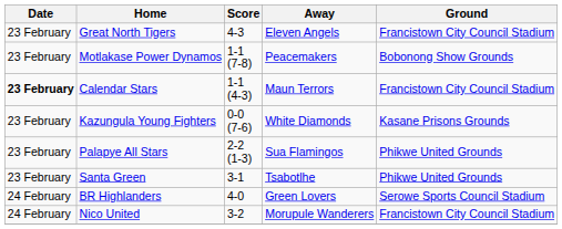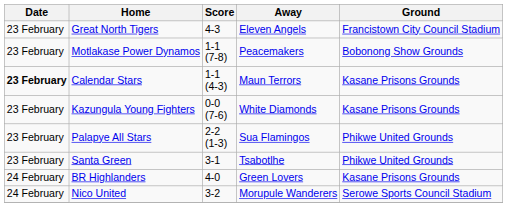 <table class="wikitable sortable">
 <tr>
 <th>Date</th>
 <th>Home</th>
 <th>Score</th>
 <th>Away</th>
 <th>Ground</th>
 </tr>
 <tr>
 <td>23 February</td>
 <td><a href='#'>Great North Tigers</a></td>
 <td>4-3</td>
 <td><a href='#'>Eleven Angels</a></td>
 <td><a href='#'>Francistown City Council Stadium</a></td>
 </tr>
 <tr>
 <td>23 February</td>
 <td><a href='#'>Motlakase Power Dynamos</a></td>
 <td>1-1<br>(7-8)</td>
 <td><a href='#'>Peacemakers</a></td>
 <td><a href='#'>Bobonong Show Grounds</a></td>
 </tr>
 <tr>
 <td><strong>23 February</strong></td>
 <td><a href='#'>Calendar Stars</a></td>
 <td>1-1<br>(4-3)</td>
 <td><a href='#'>Maun Terrors</a></td>
-<td><a href='#'>Francistown City Council Stadium</a></td>
+<td><a href='#'>Kasane Prisons Grounds</a></td>
 </tr>
 <tr>
 <td>23 February</td>
 <td><a href='#'>Kazungula Young Fighters</a></td>
 <td>0-0<br>(7-6)</td>
 <td><a href='#'>White Diamonds</a></td>
 <td><a href='#'>Kasane Prisons Grounds</a></td>
 </tr>
 <tr>
 <td>23 February</td>
 <td><a href='#'>Palapye All Stars</a></td>
 <td>2-2<br>(1-3)</td>
 <td><a href='#'>Sua Flamingos</a></td>
 <td><a href='#'>Phikwe United Grounds</a></td>
 </tr>
 <tr>
 <td>23 February</td>
 <td><a href='#'>Santa Green</a></td>
 <td>3-1</td>
 <td><a href='#'>Tsabotlhe</a></td>
 <td><a href='#'>Phikwe United Grounds</a></td>
 </tr>
 <tr>
 <td>24 February</td>
 <td><a href='#'>BR Highlanders</a></td>
 <td>4-0</td>
 <td><a href='#'>Green Lovers</a></td>
-<td><a href='#'>Serowe Sports Council Stadium</a></td>
+<td><a href='#'>Kasane Prisons Grounds</a></td>
 </tr>
 <tr>
 <td>24 February</td>
 <td><a href='#'>Nico United</a></td>
 <td>3-2</td>
 <td><a href='#'>Morupule Wanderers</a></td>
-<td><a href='#'>Francistown City Council Stadium</a></td>
+<td><a href='#'>Serowe Sports Council Stadium</a></td>
 </tr>
 <tr>
 </tr>
 </table>
